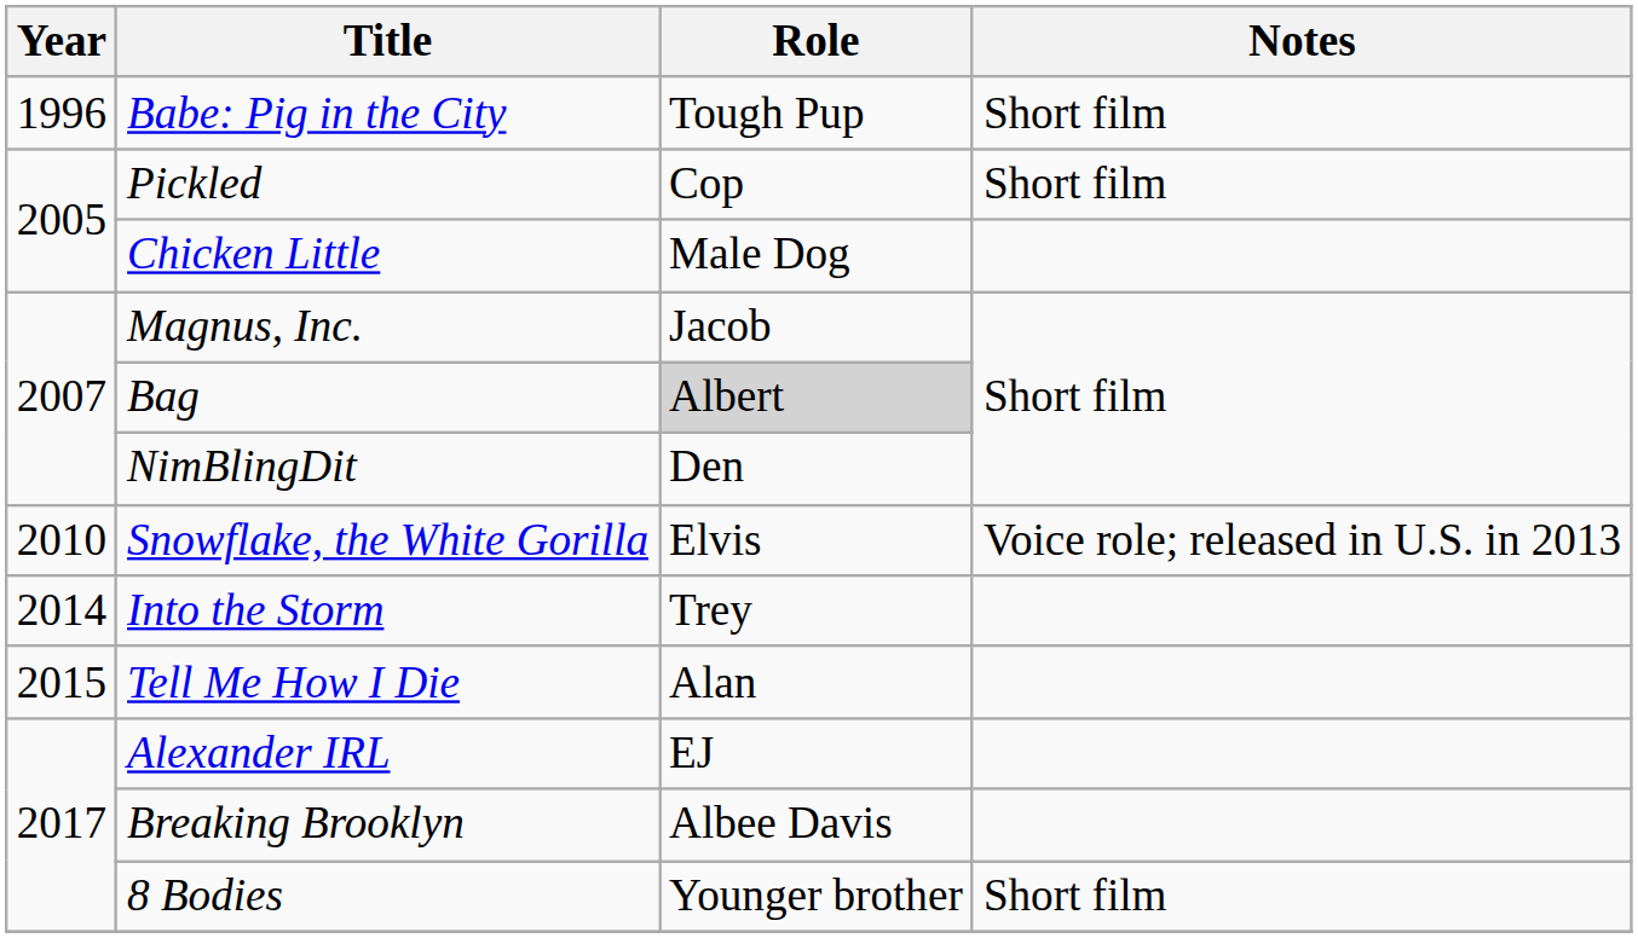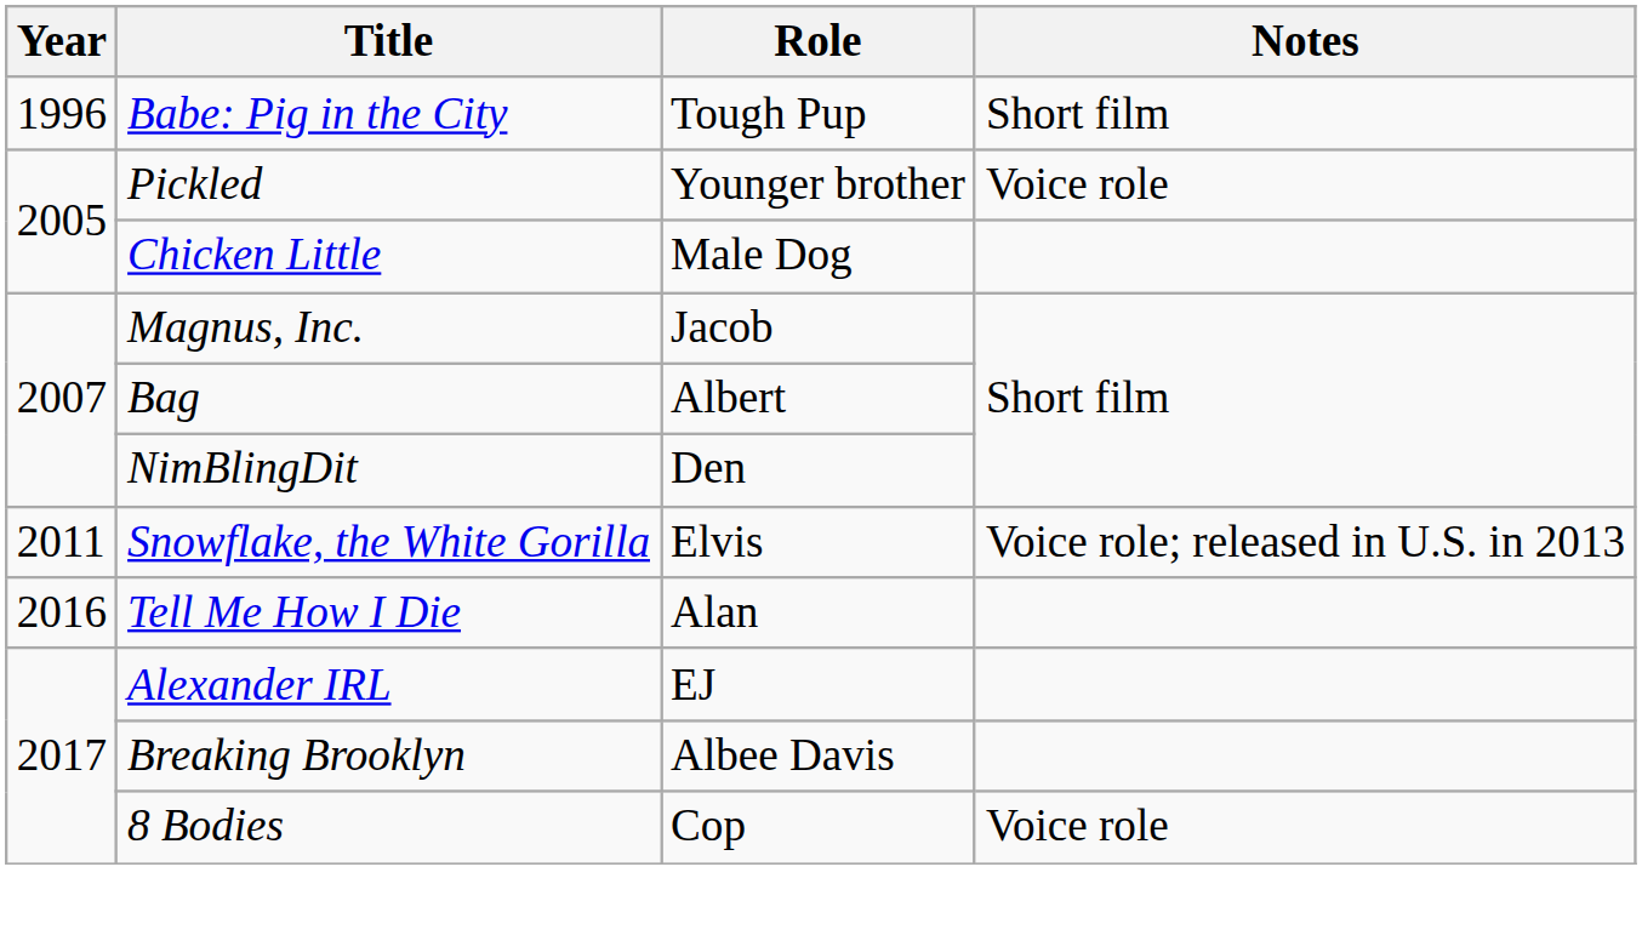 <table class="wikitable sortable">
 <tr>
 <th>Year</th>
 <th>Title</th>
 <th>Role</th>
 <th class="unsortable">Notes</th>
 </tr>
 <tr>
 <td>1996</td>
 <td><em><a href='#'>Babe: Pig in the City</a></em></td>
 <td>Tough Pup</td>
 <td>Short film</td>
 </tr>
 <tr>
 <td rowspan=2>2005</td>
 <td><em>Pickled</em></td>
-<td>Cop</td>
-<td>Short film</td>
+<td>Younger brother</td>
+<td>Voice role</td>
 </tr>
 <tr>
 <td><em><a href='#'>Chicken Little</a></em></td>
 <td>Male Dog</td>
 <td></td>
 </tr>
 <tr>
 <td rowspan=3>2007</td>
 <td><em>Magnus, Inc.</em></td>
 <td>Jacob</td>
 <td rowspan=3>Short film</td>
 </tr>
 <tr>
 <td><em>Bag</em></td>
-<td style="background: lightgrey;">Albert</td>
+<td>Albert</td>
 </tr>
 <tr>
 <td><em>NimBlingDit</em></td>
 <td>Den</td>
 </tr>
 <tr>
-<td>2010</td>
+<td>2011</td>
 <td><em><a href='#'>Snowflake, the White Gorilla</a></em></td>
 <td>Elvis</td>
 <td>Voice role; released in U.S. in 2013</td>
 </tr>
 <tr>
-<td>2014</td>
-<td><em><a href='#'>Into the Storm</a></em></td>
-<td>Trey</td>
-<td></td>
-</tr>
-<tr>
-<td>2015</td>
+<td>2016</td>
 <td><em><a href='#'>Tell Me How I Die</a></em></td>
 <td>Alan</td>
 <td></td>
 </tr>
 <tr>
 <td rowspan=3>2017</td>
 <td><em><a href='#'>Alexander IRL</a></em></td>
 <td>EJ</td>
 <td></td>
 </tr>
 <tr>
 <td><em>Breaking Brooklyn</em></td>
 <td>Albee Davis</td>
 <td></td>
 </tr>
 <tr>
 <td><em>8 Bodies</em></td>
-<td>Younger brother</td>
-<td>Short film</td>
+<td>Cop</td>
+<td>Voice role</td>
 </tr>
 <tr>
 </tr>
 </table>
